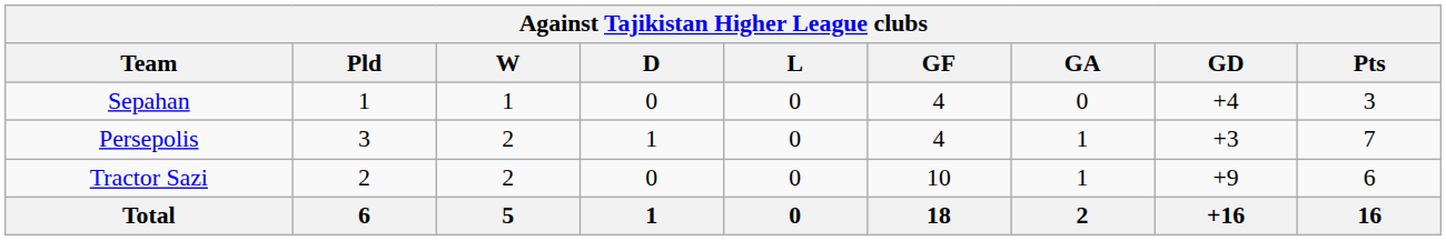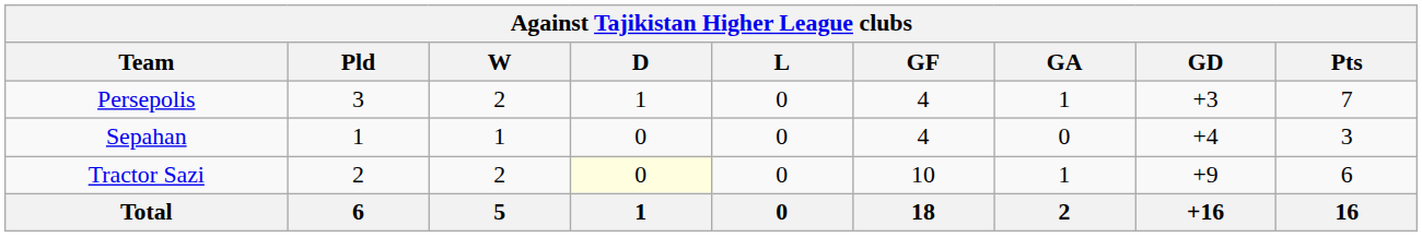 <table class="wikitable" width="60%" style="text-align:center">
 <tr>
 <th colspan="9">Against <a href='#'>Tajikistan Higher League</a> clubs</th>
 </tr>
 <tr>
 <th width="10%">Team</th>
 <th width="5%">Pld</th>
 <th width="5%">W</th>
 <th width="5%">D</th>
 <th width="5%">L</th>
 <th width="5%">GF</th>
 <th width="5%">GA</th>
 <th width="5%">GD</th>
 <th width="5%">Pts</th>
 </tr>
 <tr>
+<td><a href='#'>Persepolis</a></td>
+<td>3</td>
+<td>2</td>
+<td>1</td>
+<td>0</td>
+<td>4</td>
+<td>1</td>
+<td>+3</td>
+<td>7</td>
+</tr>
+<tr>
 <td><a href='#'>Sepahan</a></td>
 <td>1</td>
 <td>1</td>
 <td>0</td>
 <td>0</td>
 <td>4</td>
 <td>0</td>
 <td>+4</td>
 <td>3</td>
 </tr>
 <tr>
-<td><a href='#'>Persepolis</a></td>
-<td>3</td>
-<td>2</td>
-<td>1</td>
-<td>0</td>
-<td>4</td>
-<td>1</td>
-<td>+3</td>
-<td>7</td>
-</tr>
-<tr>
 <td><a href='#'>Tractor Sazi</a></td>
 <td>2</td>
 <td>2</td>
-<td>0</td>
+<td style="background: lightyellow;">0</td>
 <td>0</td>
 <td>10</td>
 <td>1</td>
 <td>+9</td>
 <td>6</td>
 </tr>
 <tr>
 <th>Total</th>
 <th>6</th>
 <th>5</th>
 <th>1</th>
 <th>0</th>
 <th>18</th>
 <th>2</th>
 <th>+16</th>
 <th>16</th>
 </tr>
 </table>
